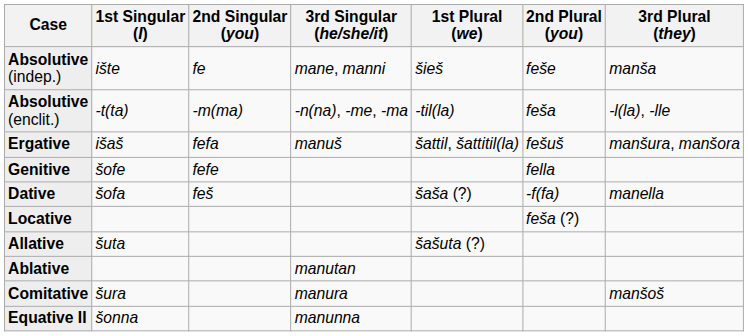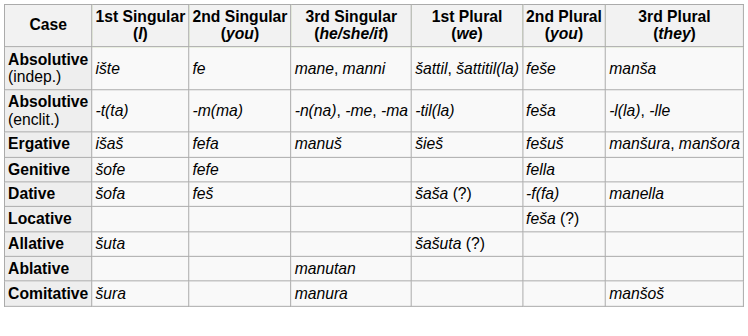 <table class="wikitable">
 <tr style="background:#c0f070;">
 <th>Case</th>
 <th>1st Singular<br>(<em>I</em>)</th>
 <th>2nd Singular<br>(<em>you</em>)</th>
 <th>3rd Singular<br>(<em>he/she/it</em>)</th>
 <th>1st Plural<br>(<em>we</em>)</th>
 <th>2nd Plural<br>(<em>you</em>)</th>
 <th>3rd Plural<br>(<em>they</em>)</th>
 </tr>
 <tr>
 <td style="background:#eee;"><strong>Absolutive</strong><br>(indep.)</td>
 <td><em>ište</em></td>
 <td><em>fe</em></td>
 <td><em>mane</em>, <em>manni</em></td>
-<td><em>šieš</em></td>
+<td><em>šattil</em>, <em>šattitil(la)</em></td>
 <td><em>feše</em></td>
 <td><em>manša</em></td>
 </tr>
 <tr>
 <td style="background:#eee;"><strong>Absolutive</strong><br>(enclit.)</td>
 <td><em>-t(ta)</em></td>
 <td><em>-m(ma)</em></td>
 <td><em>-n(na)</em>, <em>-me</em>, <em>-ma</em></td>
 <td><em>-til(la)</em></td>
 <td><em>feša</em></td>
 <td><em>-l(la)</em>, <em>-lle</em></td>
 </tr>
 <tr>
 <td style="background:#eee;"><strong>Ergative</strong></td>
 <td><em>išaš</em></td>
 <td><em>fefa</em></td>
 <td><em>manuš</em></td>
-<td><em>šattil</em>, <em>šattitil(la)</em></td>
+<td><em>šieš</em></td>
 <td><em>fešuš</em></td>
 <td><em>manšura</em>, <em>manšora</em></td>
 </tr>
 <tr>
 <td style="background:#eee;"><strong>Genitive</strong></td>
 <td><em>šofe</em></td>
 <td><em>fefe</em></td>
 <td></td>
 <td></td>
 <td><em>fella</em></td>
 <td></td>
 </tr>
 <tr>
 <td style="background:#eee;"><strong>Dative</strong></td>
 <td><em>šofa</em></td>
 <td><em>feš</em></td>
 <td></td>
 <td><em>šaša</em> (?)</td>
 <td><em>-f(fa)</em></td>
 <td><em>manella</em></td>
 </tr>
 <tr>
 <td style="background:#eee;"><strong>Locative</strong></td>
 <td></td>
 <td></td>
 <td></td>
 <td></td>
 <td><em>feša</em> (?)</td>
 <td></td>
 </tr>
 <tr>
 <td style="background:#eee;"><strong>Allative</strong></td>
 <td><em>šuta</em></td>
 <td></td>
 <td></td>
 <td><em>šašuta</em> (?)</td>
 <td></td>
 <td></td>
 </tr>
 <tr>
 <td style="background:#eee;"><strong>Ablative</strong></td>
 <td></td>
 <td></td>
 <td><em>manutan</em></td>
 <td></td>
 <td></td>
 <td></td>
 </tr>
 <tr>
 <td style="background:#eee;"><strong>Comitative</strong></td>
 <td><em>šura</em></td>
 <td></td>
 <td><em>manura</em></td>
 <td></td>
 <td></td>
 <td><em>manšoš</em></td>
 </tr>
-<tr>
-<td style="background:#eee;"><strong>Equative II</strong></td>
-<td><em>šonna</em></td>
-<td></td>
-<td><em>manunna</em></td>
-<td></td>
-<td></td>
-<td></td>
-</tr>
 </table>
